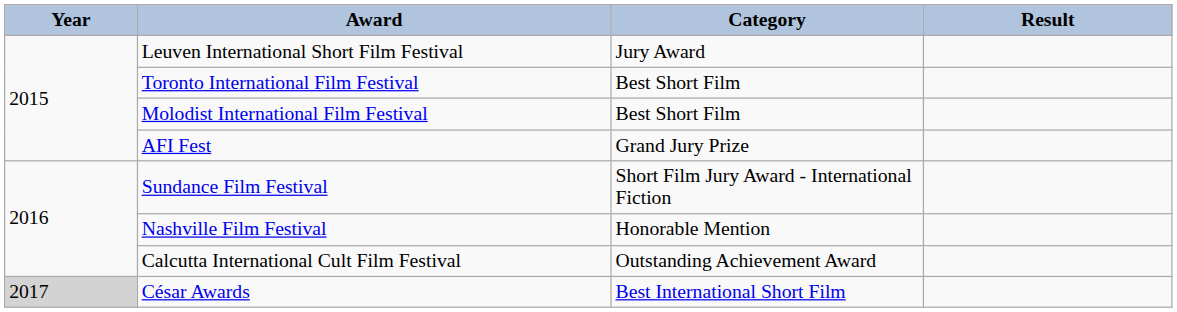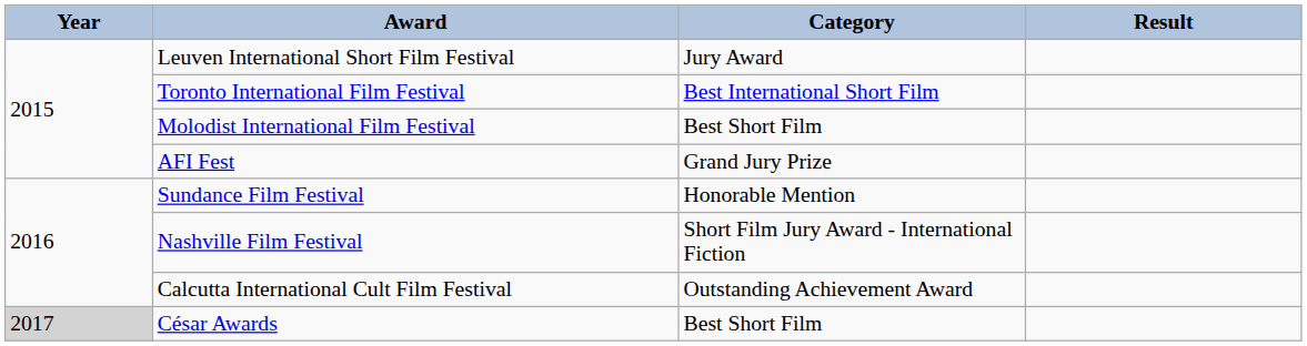 <table class="wikitable" width="60%">
 <tr>
 <th style="width:10pt; background:LightSteelBlue;">Year</th>
 <th style="width:100pt; background:LightSteelBlue;">Award</th>
 <th style="width:40pt; background:LightSteelBlue;">Category</th>
 <th style="width:50pt; background:LightSteelBlue;">Result</th>
 </tr>
 <tr>
 <td rowspan="4">2015</td>
 <td rowspan="1">Leuven International Short Film Festival</td>
 <td>Jury Award</td>
 <td></td>
 </tr>
 <tr>
 <td rowspan="1"><a href='#'>Toronto International Film Festival</a></td>
-<td>Best Short Film</td>
+<td><a href='#'>Best International Short Film</a></td>
 <td></td>
 </tr>
 <tr>
 <td rowspan="1"><a href='#'>Molodist International Film Festival</a></td>
 <td>Best Short Film</td>
 <td></td>
 </tr>
 <tr>
 <td rowspan="1"><a href='#'>AFI Fest</a></td>
 <td>Grand Jury Prize</td>
 <td></td>
 </tr>
 <tr>
 <td rowspan="3">2016</td>
 <td rowspan="1"><a href='#'>Sundance Film Festival</a></td>
-<td>Short Film Jury Award - International Fiction</td>
+<td>Honorable Mention</td>
 <td></td>
 </tr>
 <tr>
 <td rowspan="1"><a href='#'>Nashville Film Festival</a></td>
-<td>Honorable Mention</td>
+<td>Short Film Jury Award - International Fiction</td>
 <td></td>
 </tr>
 <tr>
 <td rowspan="1">Calcutta International Cult Film Festival</td>
 <td>Outstanding Achievement Award</td>
 <td></td>
 </tr>
 <tr>
 <td rowspan="1" style="background: lightgrey;">2017</td>
 <td rowspan="1"><a href='#'>César Awards</a></td>
-<td><a href='#'>Best International Short Film</a></td>
+<td>Best Short Film</td>
 <td></td>
 </tr>
 </table>
